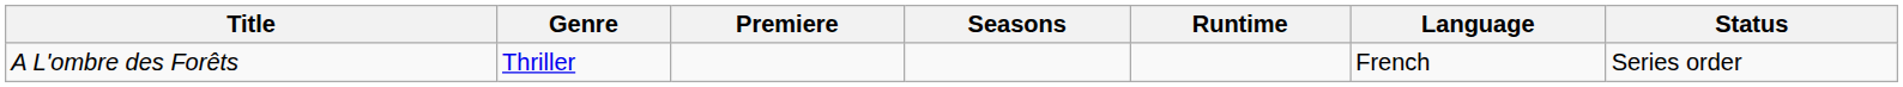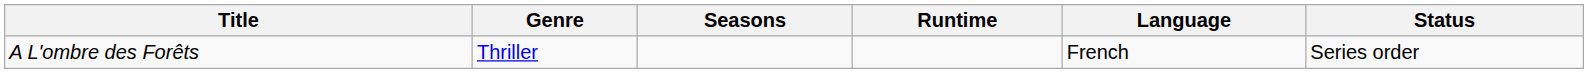 <table class="wikitable sortable" style="width:100%">
 <tr>
 <th>Title</th>
 <th>Genre</th>
-<th>Premiere</th>
 <th>Seasons</th>
 <th>Runtime</th>
 <th>Language</th>
 <th>Status</th>
 </tr>
 <tr>
 <td><em>A L'ombre des Forêts</em></td>
 <td><a href='#'>Thriller</a></td>
 <td></td>
 <td></td>
-<td></td>
 <td>French</td>
 <td>Series order</td>
 </tr>
 </table>
